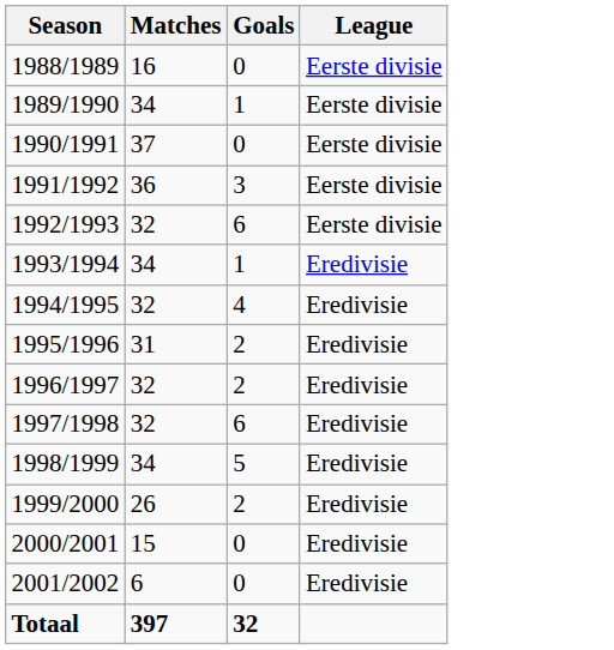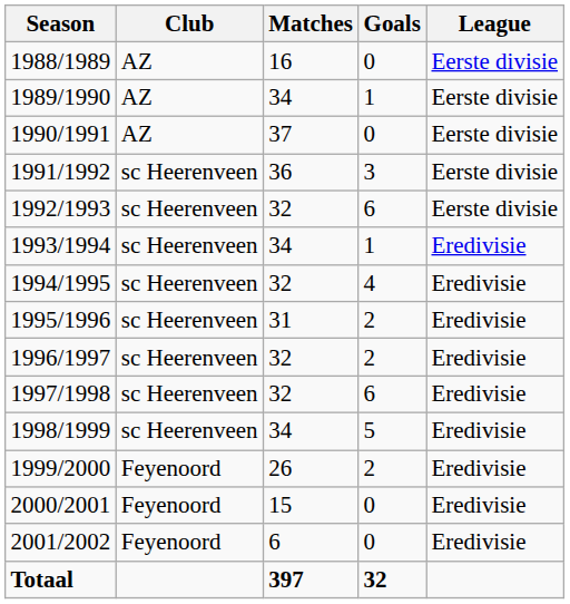 <table class="wikitable">
 <tr>
 <th>Season</th>
+<th>Club</th>
 <th>Matches</th>
 <th>Goals</th>
 <th>League</th>
 </tr>
 <tr>
 <td>1988/1989</td>
+<td>AZ</td>
 <td>16</td>
 <td>0</td>
 <td><a href='#'>Eerste divisie</a></td>
 </tr>
 <tr>
 <td>1989/1990</td>
+<td>AZ</td>
 <td>34</td>
 <td>1</td>
 <td>Eerste divisie</td>
 </tr>
 <tr>
 <td>1990/1991</td>
+<td>AZ</td>
 <td>37</td>
 <td>0</td>
 <td>Eerste divisie</td>
 </tr>
 <tr>
 <td>1991/1992</td>
+<td>sc Heerenveen</td>
 <td>36</td>
 <td>3</td>
 <td>Eerste divisie</td>
 </tr>
 <tr>
 <td>1992/1993</td>
+<td>sc Heerenveen</td>
 <td>32</td>
 <td>6</td>
 <td>Eerste divisie</td>
 </tr>
 <tr>
 <td>1993/1994</td>
+<td>sc Heerenveen</td>
 <td>34</td>
 <td>1</td>
 <td><a href='#'>Eredivisie</a></td>
 </tr>
 <tr>
 <td>1994/1995</td>
+<td>sc Heerenveen</td>
 <td>32</td>
 <td>4</td>
 <td>Eredivisie</td>
 </tr>
 <tr>
 <td>1995/1996</td>
+<td>sc Heerenveen</td>
 <td>31</td>
 <td>2</td>
 <td>Eredivisie</td>
 </tr>
 <tr>
 <td>1996/1997</td>
+<td>sc Heerenveen</td>
 <td>32</td>
 <td>2</td>
 <td>Eredivisie</td>
 </tr>
 <tr>
 <td>1997/1998</td>
+<td>sc Heerenveen</td>
 <td>32</td>
 <td>6</td>
 <td>Eredivisie</td>
 </tr>
 <tr>
 <td>1998/1999</td>
+<td>sc Heerenveen</td>
 <td>34</td>
 <td>5</td>
 <td>Eredivisie</td>
 </tr>
 <tr>
 <td>1999/2000</td>
+<td>Feyenoord</td>
 <td>26</td>
 <td>2</td>
 <td>Eredivisie</td>
 </tr>
 <tr>
 <td>2000/2001</td>
+<td>Feyenoord</td>
 <td>15</td>
 <td>0</td>
 <td>Eredivisie</td>
 </tr>
 <tr>
 <td>2001/2002</td>
+<td>Feyenoord</td>
 <td>6</td>
 <td>0</td>
 <td>Eredivisie</td>
 </tr>
 <tr>
 <td><strong>Totaal</strong></td>
+<td></td>
 <td><strong>397</strong></td>
 <td><strong>32</strong></td>
 <td></td>
 </tr>
 </table>
